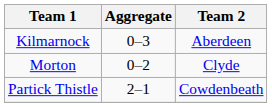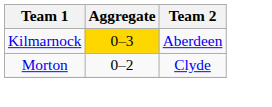 <table class="wikitable" style="text-align: center">
 <tr>
 <th>Team 1</th>
 <th>Aggregate</th>
 <th>Team 2</th>
 </tr>
 <tr>
 <td><a href='#'>Kilmarnock</a></td>
-<td>0–3</td>
+<td style="background: gold;">0–3</td>
 <td><a href='#'>Aberdeen</a></td>
 </tr>
 <tr>
 <td><a href='#'>Morton</a></td>
 <td>0–2</td>
 <td><a href='#'>Clyde</a></td>
 </tr>
 <tr>
-<td><a href='#'>Partick Thistle</a></td>
-<td>2–1</td>
-<td><a href='#'>Cowdenbeath</a></td>
-</tr>
-<tr>
 </tr>
 </table>
